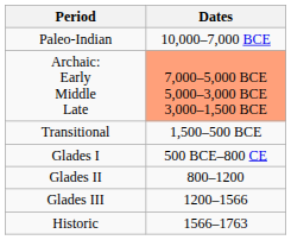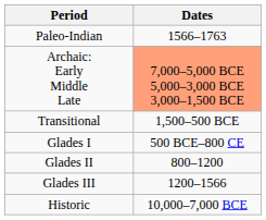 <table class="wikitable" style="text-align:center; float:right;clear:right; margin:0 0 0.5em 1em;">
 <tr>
 <th style="width:150px;">Period</th>
 <th style="width:150px;">Dates</th>
 </tr>
 <tr>
 <td>Paleo-Indian</td>
-<td>10,000–7,000 <a href='#'>BCE</a></td>
+<td>1566–1763</td>
 </tr>
 <tr>
 <td>Archaic: <br> Early <br> Middle <br> Late</td>
 <td style="background: lightsalmon;"><br> 7,000–5,000 BCE <br> 5,000–3,000 BCE <br> 3,000–1,500 BCE</td>
 </tr>
 <tr>
 <td>Transitional</td>
 <td>1,500–500 BCE</td>
 </tr>
 <tr>
 <td>Glades I</td>
 <td>500 BCE–800 <a href='#'>CE</a></td>
 </tr>
 <tr>
 <td>Glades II</td>
 <td>800–1200</td>
 </tr>
 <tr>
 <td>Glades III</td>
 <td>1200–1566</td>
 </tr>
 <tr>
 <td>Historic</td>
-<td>1566–1763</td>
+<td>10,000–7,000 <a href='#'>BCE</a></td>
 </tr>
 </table>
